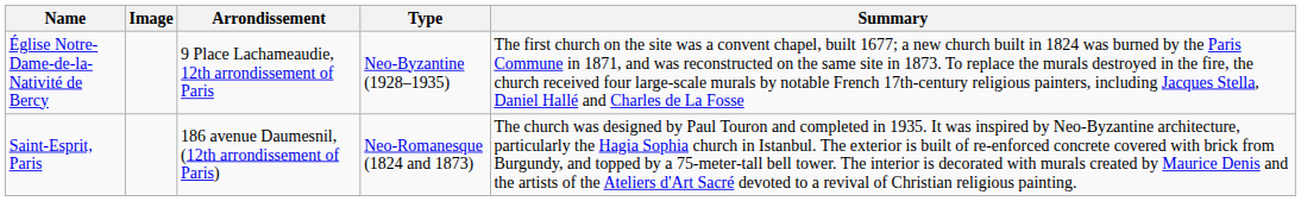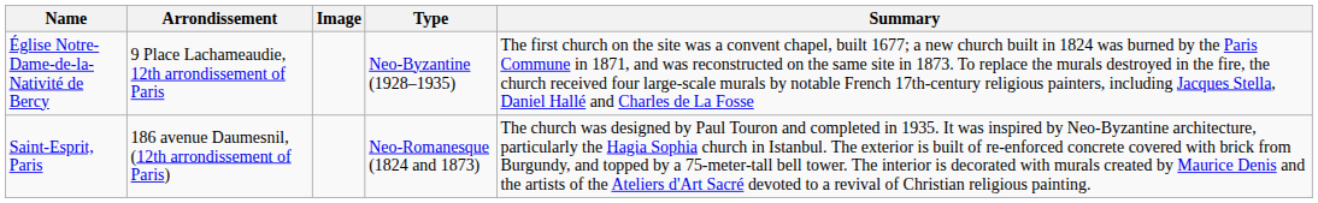 <table class="wikitable sortable">
 <tr>
 <th>Name</th>
+<th>Arrondissement</th>
 <th>Image</th>
-<th>Arrondissement</th>
 <th>Type</th>
 <th>Summary</th>
 </tr>
 <tr>
 <td><a href='#'>Église Notre-Dame-de-la-Nativité de Bercy</a></td>
+<td>9 Place Lachameaudie, <a href='#'>12th arrondissement of Paris</a></td>
 <td></td>
-<td>9 Place Lachameaudie, <a href='#'>12th arrondissement of Paris</a></td>
 <td><a href='#'>Neo-Byzantine</a> (1928–1935)</td>
 <td>The first church on the site was a convent chapel, built 1677; a new church built in 1824 was burned by the <a href='#'>Paris Commune</a> in 1871, and was reconstructed on the same site in 1873. To replace the murals destroyed in the fire, the church received four large-scale murals by notable French 17th-century religious painters, including <a href='#'>Jacques Stella</a>, <a href='#'>Daniel Hallé</a> and <a href='#'>Charles de La Fosse</a><br></td>
 </tr>
 <tr>
 <td><a href='#'>Saint-Esprit, Paris</a></td>
+<td>186 avenue Daumesnil, (<a href='#'>12th arrondissement of Paris</a>)</td>
 <td></td>
-<td>186 avenue Daumesnil, (<a href='#'>12th arrondissement of Paris</a>)</td>
 <td><a href='#'>Neo-Romanesque</a> (1824 and 1873)</td>
 <td>The church was designed by Paul Touron and completed in 1935. It was inspired by Neo-Byzantine architecture, particularly the <a href='#'>Hagia Sophia</a> church in Istanbul. The exterior is built of re-enforced concrete covered with brick from Burgundy, and topped by a 75-meter-tall bell tower. The interior is decorated with murals created by <a href='#'>Maurice Denis</a> and the artists of the <a href='#'>Ateliers d'Art Sacré</a> devoted to a revival of Christian religious painting.</td>
 </tr>
 </table>
